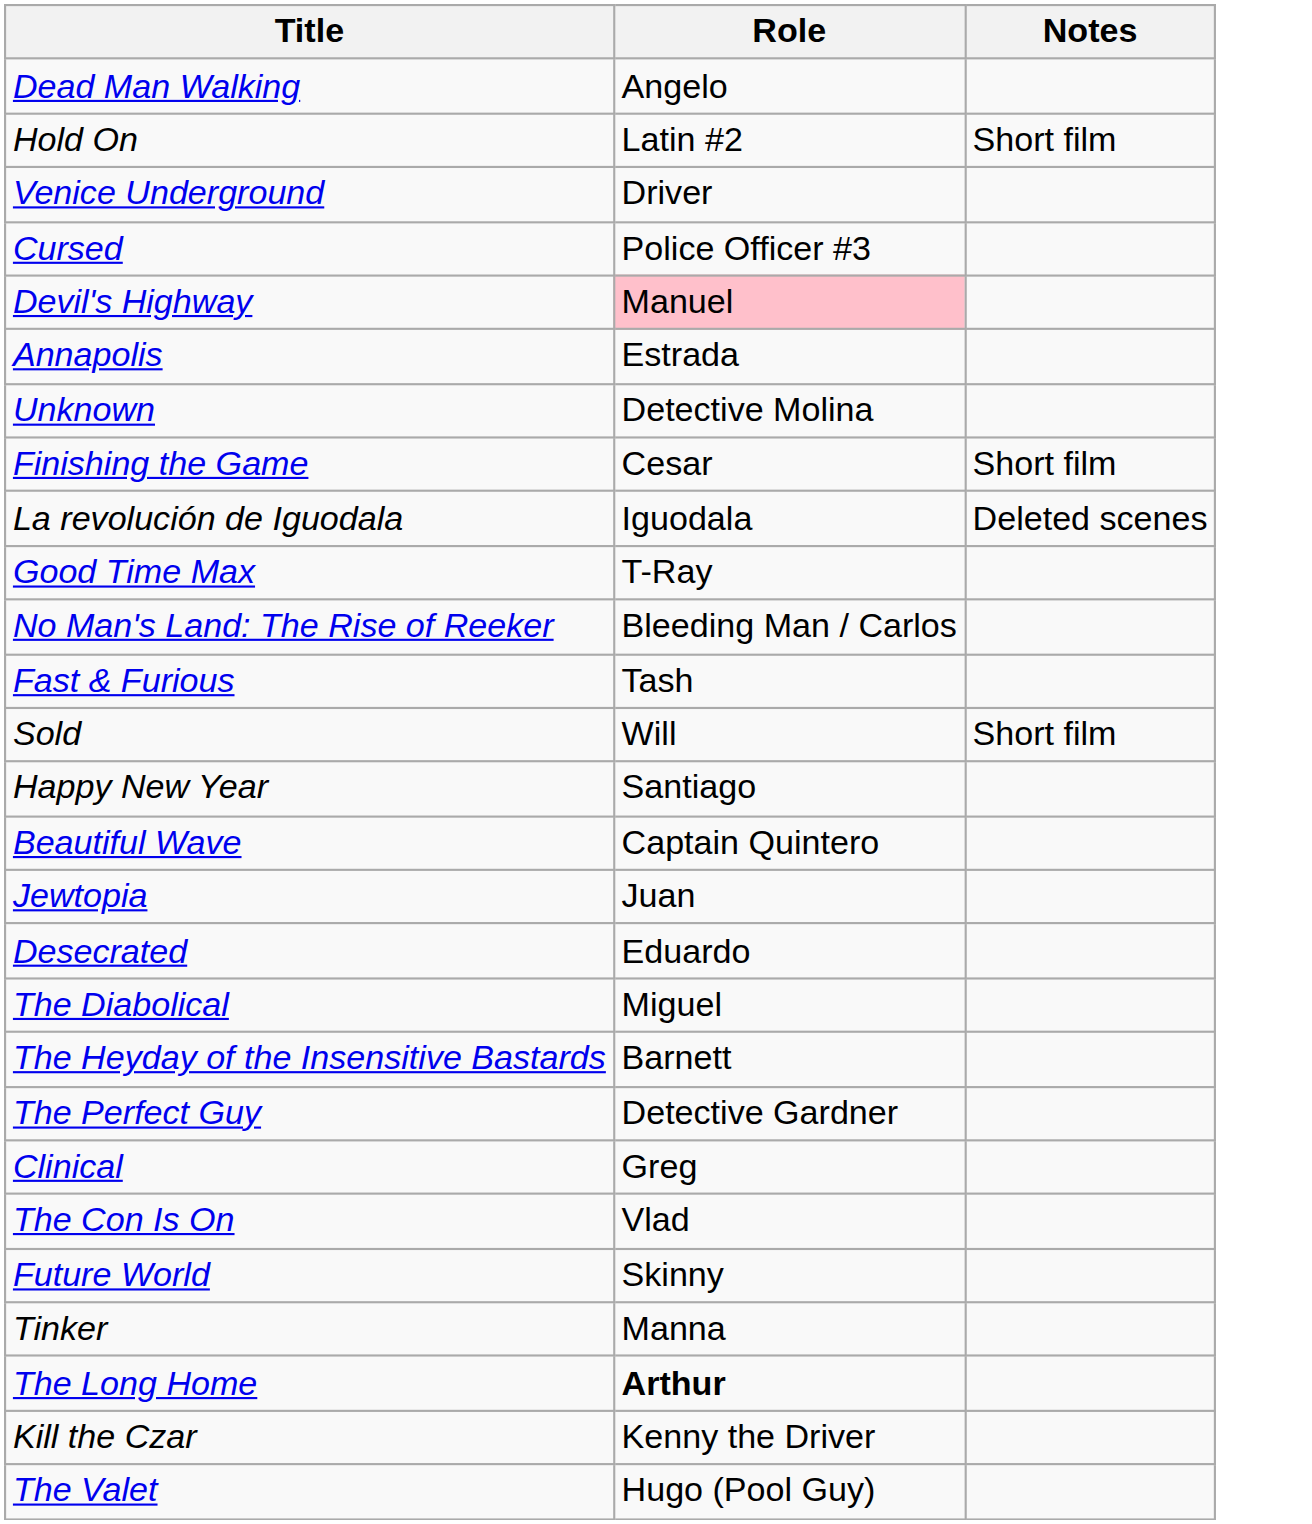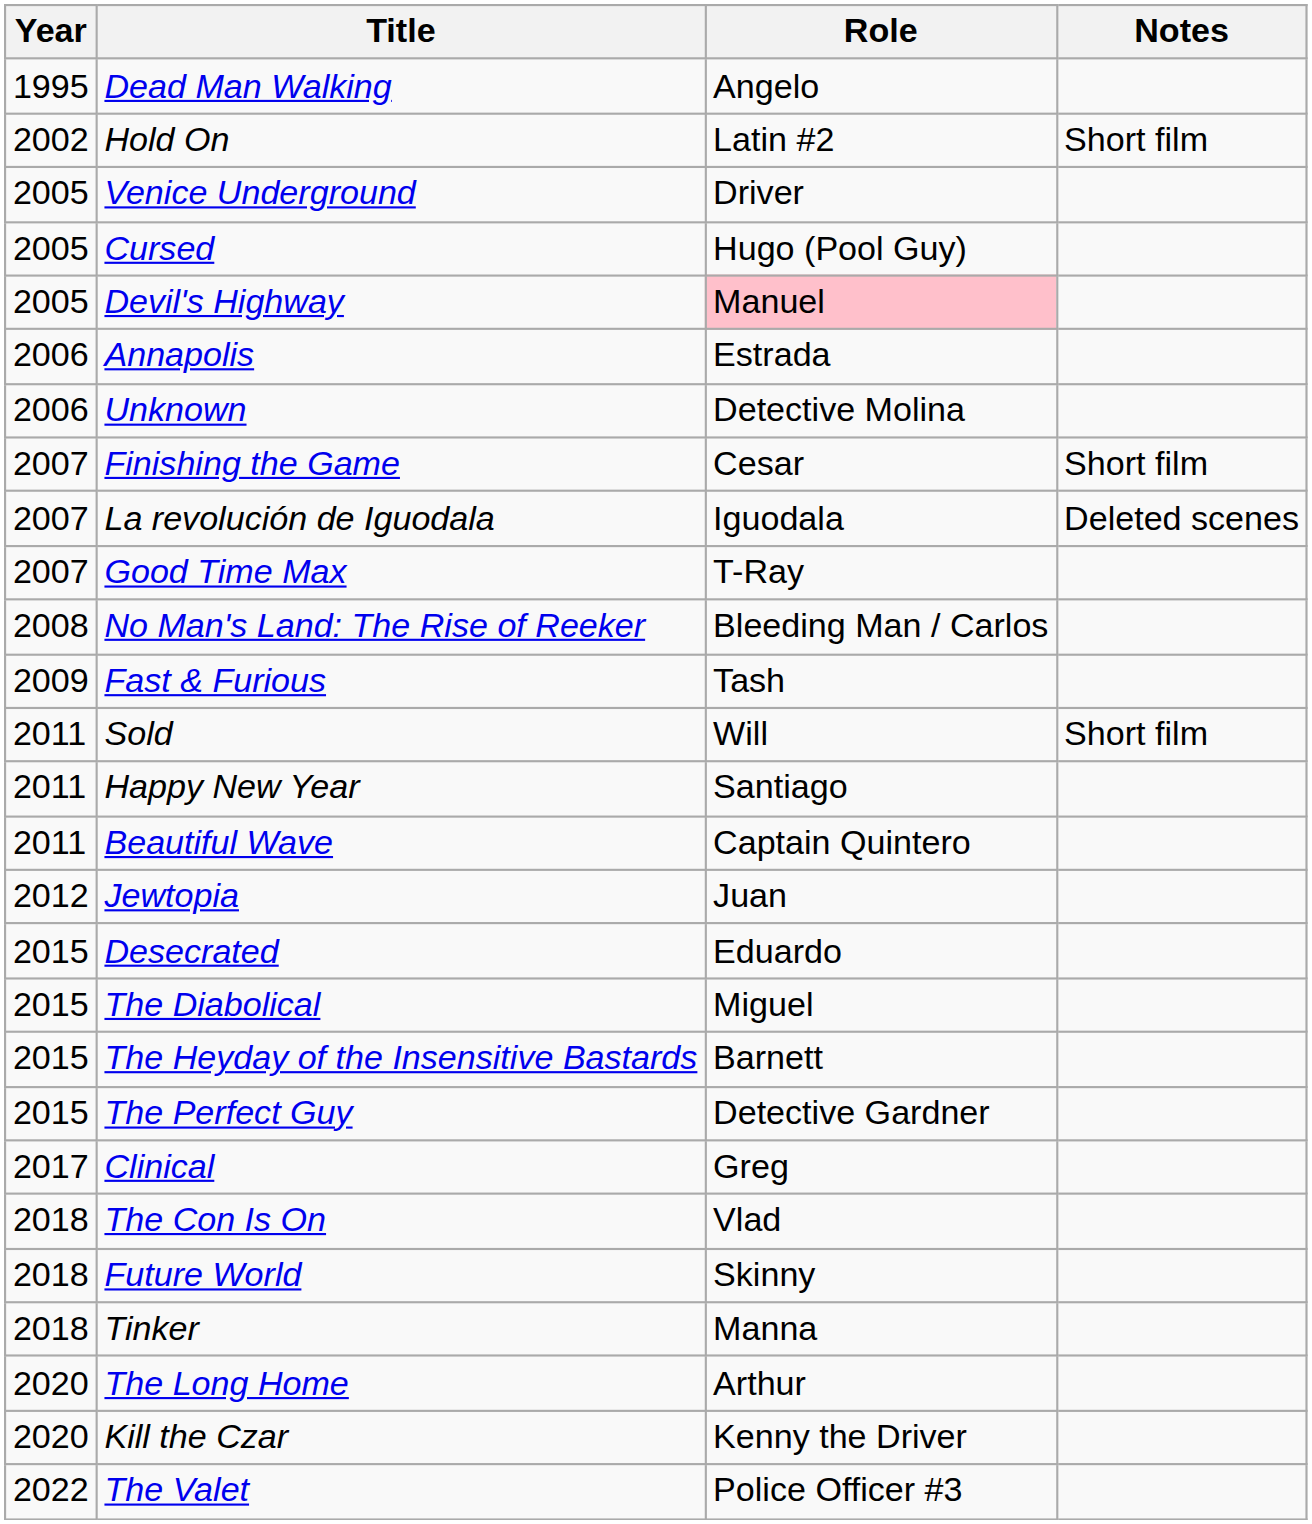 <table class="wikitable sortable">
 <tr>
+<th>Year</th>
 <th>Title</th>
 <th>Role</th>
 <th>Notes</th>
 </tr>
 <tr>
+<td>1995</td>
 <td><em><a href='#'>Dead Man Walking</a></em></td>
 <td>Angelo</td>
 <td></td>
 </tr>
 <tr>
+<td>2002</td>
 <td><em>Hold On</em></td>
 <td>Latin #2</td>
 <td>Short film</td>
 </tr>
 <tr>
+<td>2005</td>
 <td><em><a href='#'>Venice Underground</a></em></td>
 <td>Driver</td>
 <td></td>
 </tr>
 <tr>
+<td>2005</td>
 <td><em><a href='#'>Cursed</a></em></td>
-<td>Police Officer #3</td>
+<td>Hugo (Pool Guy)</td>
 <td></td>
 </tr>
 <tr>
+<td>2005</td>
 <td><em><a href='#'>Devil's Highway</a></em></td>
 <td style="background: pink;">Manuel</td>
 <td></td>
 </tr>
 <tr>
+<td>2006</td>
 <td><em><a href='#'>Annapolis</a></em></td>
 <td>Estrada</td>
 <td></td>
 </tr>
 <tr>
+<td>2006</td>
 <td><em><a href='#'>Unknown</a></em></td>
 <td>Detective Molina</td>
 <td></td>
 </tr>
 <tr>
+<td>2007</td>
 <td><em><a href='#'>Finishing the Game</a></em></td>
 <td>Cesar</td>
 <td>Short film</td>
 </tr>
 <tr>
+<td>2007</td>
 <td><em>La revolución de Iguodala</em></td>
 <td>Iguodala</td>
 <td>Deleted scenes</td>
 </tr>
 <tr>
+<td>2007</td>
 <td><em><a href='#'>Good Time Max</a></em></td>
 <td>T-Ray</td>
 <td></td>
 </tr>
 <tr>
+<td>2008</td>
 <td><em><a href='#'>No Man's Land: The Rise of Reeker</a></em></td>
 <td>Bleeding Man / Carlos</td>
 <td></td>
 </tr>
 <tr>
+<td>2009</td>
 <td><em><a href='#'>Fast & Furious</a></em></td>
 <td>Tash</td>
 <td></td>
 </tr>
 <tr>
+<td>2011</td>
 <td><em>Sold</em></td>
 <td>Will</td>
 <td>Short film</td>
 </tr>
 <tr>
+<td>2011</td>
 <td><em>Happy New Year</em></td>
 <td>Santiago</td>
 <td></td>
 </tr>
 <tr>
+<td>2011</td>
 <td><em><a href='#'>Beautiful Wave</a></em></td>
 <td>Captain Quintero</td>
 <td></td>
 </tr>
 <tr>
+<td>2012</td>
 <td><em><a href='#'>Jewtopia</a></em></td>
 <td>Juan</td>
 <td></td>
 </tr>
 <tr>
+<td>2015</td>
 <td><em><a href='#'>Desecrated</a></em></td>
 <td>Eduardo</td>
 <td></td>
 </tr>
 <tr>
+<td>2015</td>
 <td><em><a href='#'>The Diabolical</a></em></td>
 <td>Miguel</td>
 <td></td>
 </tr>
 <tr>
+<td>2015</td>
 <td><em><a href='#'>The Heyday of the Insensitive Bastards</a></em></td>
 <td>Barnett</td>
 <td></td>
 </tr>
 <tr>
+<td>2015</td>
 <td><em><a href='#'>The Perfect Guy</a></em></td>
 <td>Detective Gardner</td>
 <td></td>
 </tr>
 <tr>
+<td>2017</td>
 <td><em><a href='#'>Clinical</a></em></td>
 <td>Greg</td>
 <td></td>
 </tr>
 <tr>
+<td>2018</td>
 <td><em><a href='#'>The Con Is On</a></em></td>
 <td>Vlad</td>
 <td></td>
 </tr>
 <tr>
+<td>2018</td>
 <td><em><a href='#'>Future World</a></em></td>
 <td>Skinny</td>
 <td></td>
 </tr>
 <tr>
+<td>2018</td>
 <td><em>Tinker</em></td>
 <td>Manna</td>
 <td></td>
 </tr>
 <tr>
+<td>2020</td>
 <td><em><a href='#'>The Long Home</a></em></td>
-<td><strong>Arthur</strong></td>
+<td>Arthur</td>
 <td></td>
 </tr>
 <tr>
+<td>2020</td>
 <td><em>Kill the Czar</em></td>
 <td>Kenny the Driver</td>
 <td></td>
 </tr>
 <tr>
+<td>2022</td>
 <td><em><a href='#'>The Valet</a></em></td>
-<td>Hugo (Pool Guy)</td>
+<td>Police Officer #3</td>
 <td></td>
 </tr>
 </table>
